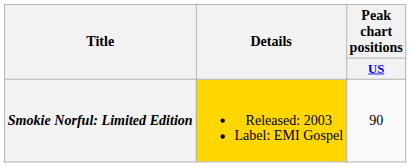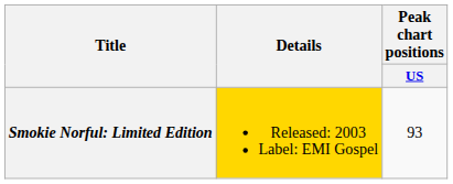 <table class="wikitable plainrowheaders" style="text-align:center">
 <tr>
 <th scope="col" rowspan="2">Title</th>
 <th scope="col" rowspan="2">Details</th>
 <th scope="col" colspan="1">Peak chart positions</th>
 </tr>
 <tr>
 <th scope="col" style="width:3em;font-size:90%"><a href='#'>US</a><br></th>
 </tr>
 <tr>
 <th scope="row"><em>Smokie Norful: Limited Edition</em></th>
 <td style="background: gold;"><br><ul><li>Released: 2003</li><li>Label: EMI Gospel</li></ul></td>
-<td>90</td>
+<td>93</td>
 </tr>
 </table>
